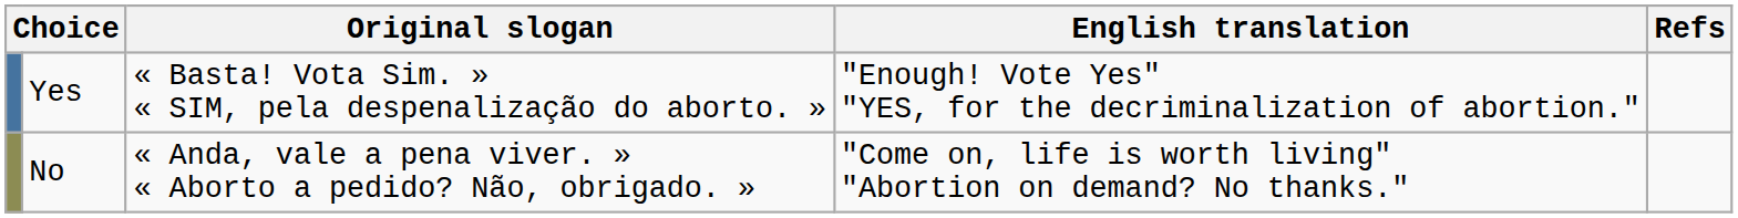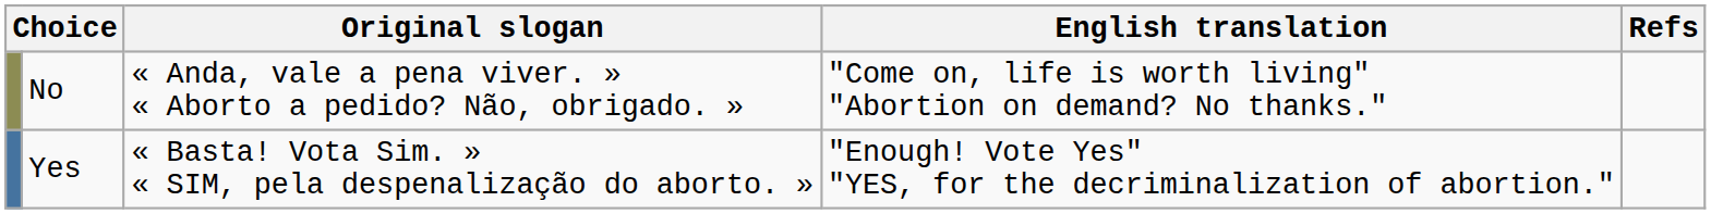 <table class="wikitable" style="font-size:97%; text-align:left;">
 <tr>
 <th style="text-align:left;" colspan="2">Choice</th>
 <th>Original slogan</th>
 <th>English translation</th>
 <th>Refs</th>
 </tr>
 <tr>
+<td style="color:inherit;background:#8c8c53"></td>
+<td>No</td>
+<td>« Anda, vale a pena viver. »<br>« Aborto a pedido? Não, obrigado. »</td>
+<td>"Come on, life is worth living"<br>"Abortion on demand? No thanks."</td>
+<td></td>
+</tr>
+<tr>
 <td width="1" style="color:inherit;background:#45739f"></td>
 <td>Yes</td>
 <td>« Basta! Vota Sim. »<br>« SIM, pela despenalização do aborto. »</td>
 <td>"Enough! Vote Yes"<br>"YES, for the decriminalization of abortion."</td>
 <td></td>
 </tr>
-<tr>
-<td style="color:inherit;background:#8c8c53"></td>
-<td>No</td>
-<td>« Anda, vale a pena viver. »<br>« Aborto a pedido? Não, obrigado. »</td>
-<td>"Come on, life is worth living"<br>"Abortion on demand? No thanks."</td>
-<td></td>
-</tr>
 </table>
